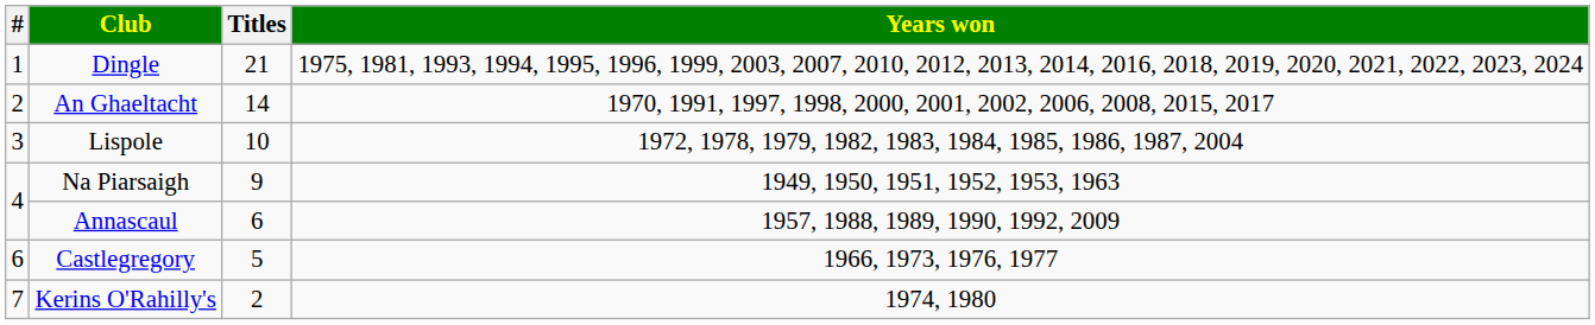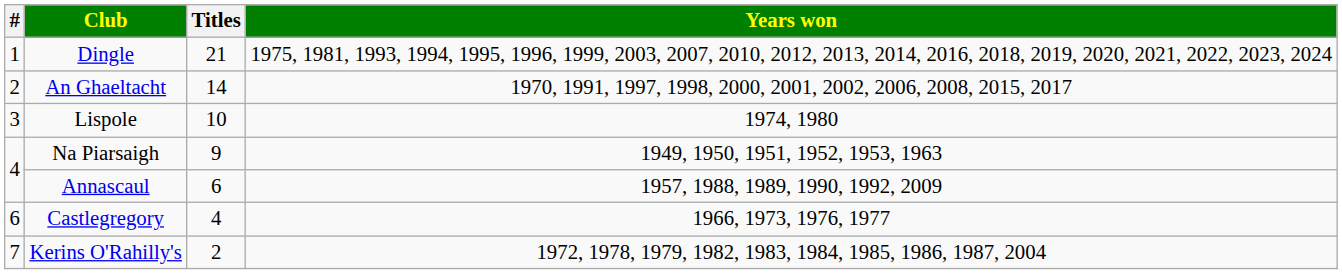 <table class="wikitable" style="text-align:center;">
 <tr>
 <th>#</th>
 <th style="background:green;color:yellow">Club</th>
 <th>Titles</th>
 <th style="background:green;color:yellow">Years won</th>
 </tr>
 <tr>
 <td>1</td>
 <td><a href='#'>Dingle</a></td>
 <td>21</td>
 <td>1975, 1981, 1993, 1994, 1995, 1996, 1999, 2003, 2007, 2010, 2012, 2013, 2014, 2016, 2018, 2019, 2020, 2021, 2022, 2023, 2024</td>
 </tr>
 <tr>
 <td>2</td>
 <td><a href='#'>An Ghaeltacht</a></td>
 <td>14</td>
 <td>1970, 1991, 1997, 1998, 2000, 2001, 2002, 2006, 2008, 2015, 2017</td>
 </tr>
 <tr>
 <td>3</td>
 <td>Lispole</td>
 <td>10</td>
-<td>1972, 1978, 1979, 1982, 1983, 1984, 1985, 1986, 1987, 2004</td>
+<td>1974, 1980</td>
 </tr>
 <tr>
 <td rowspan="2">4</td>
 <td>Na Piarsaigh</td>
 <td>9</td>
 <td>1949, 1950, 1951, 1952, 1953, 1963</td>
 </tr>
 <tr>
 <td><a href='#'>Annascaul</a></td>
 <td>6</td>
 <td>1957, 1988, 1989, 1990, 1992, 2009</td>
 </tr>
 <tr>
 <td>6</td>
 <td><a href='#'>Castlegregory</a></td>
-<td>5</td>
+<td>4</td>
 <td>1966, 1973, 1976, 1977</td>
 </tr>
 <tr>
 <td>7</td>
 <td><a href='#'>Kerins O'Rahilly's</a></td>
 <td>2</td>
-<td>1974, 1980</td>
+<td>1972, 1978, 1979, 1982, 1983, 1984, 1985, 1986, 1987, 2004</td>
 </tr>
 </table>
